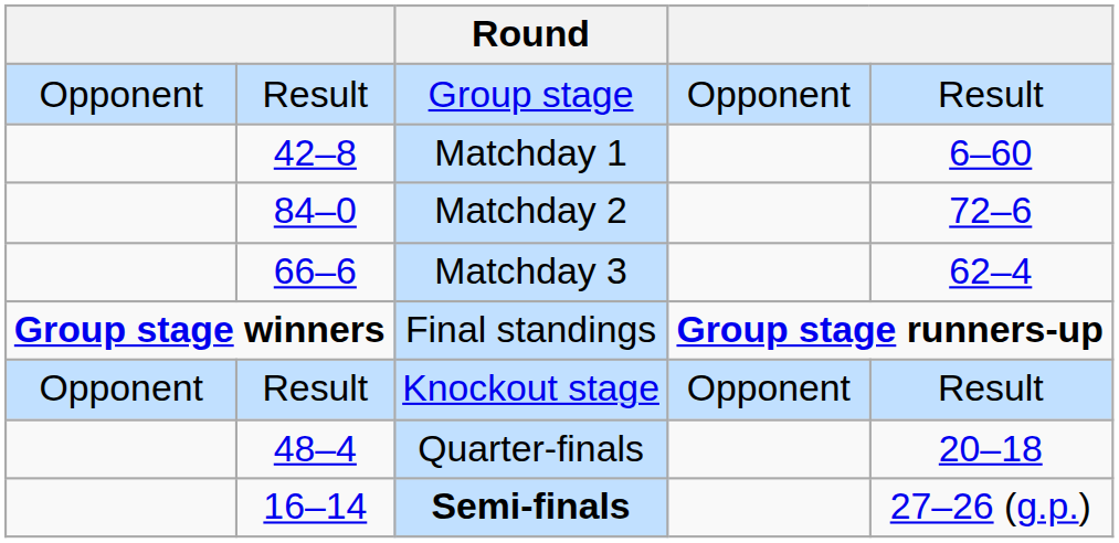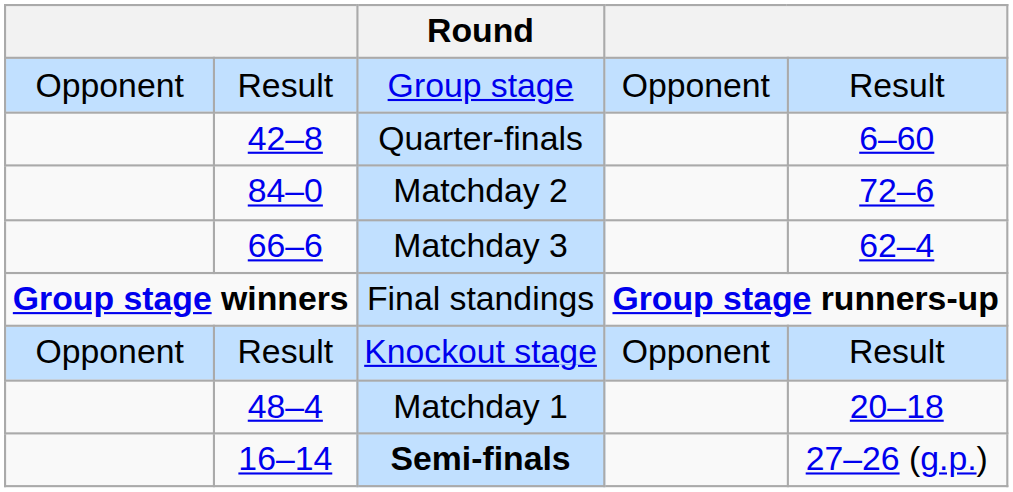 <table class="wikitable" style="text-align:center">
 <tr>
 <th colspan="4"></th>
 <th>Round</th>
 <th colspan="4"></th>
 </tr>
 <tr style="background:#C1E0FF">
 <td>Opponent</td>
 <td colspan="3">Result</td>
 <td><a href='#'>Group stage</a></td>
 <td>Opponent</td>
 <td colspan="3">Result</td>
 </tr>
 <tr>
 <td style="text-align:left"></td>
 <td colspan="3"><a href='#'>42–8</a></td>
-<td style="background:#C1E0FF">Matchday 1</td>
+<td style="background:#C1E0FF">Quarter-finals</td>
 <td style="text-align:left"></td>
 <td colspan="3"><a href='#'>6–60</a></td>
 </tr>
 <tr>
 <td style="text-align:left"></td>
 <td colspan="3"><a href='#'>84–0</a></td>
 <td style="background:#C1E0FF">Matchday 2</td>
 <td style="text-align:left"></td>
 <td colspan="3"><a href='#'>72–6</a></td>
 </tr>
 <tr>
 <td style="text-align:left"></td>
 <td colspan="3"><a href='#'>66–6</a></td>
 <td style="background:#C1E0FF">Matchday 3</td>
 <td style="text-align:left"></td>
 <td colspan="3"><a href='#'>62–4</a></td>
 </tr>
 <tr>
 <td colspan="4" style="vertical-align:top"><strong><a href='#'>Group stage</a> winners</strong><br><div></div></td>
 <td style="background:#C1E0FF">Final standings</td>
 <td colspan="4" style="vertical-align:top"><strong><a href='#'>Group stage</a> runners-up</strong><br><div></div></td>
 </tr>
 <tr style="background:#C1E0FF">
 <td>Opponent</td>
 <td colspan="3">Result</td>
 <td><a href='#'>Knockout stage</a></td>
 <td>Opponent</td>
 <td colspan="3">Result</td>
 </tr>
 <tr>
 <td style="text-align:left"></td>
 <td colspan="3"><a href='#'>48–4</a></td>
-<td style="background:#C1E0FF">Quarter-finals</td>
+<td style="background:#C1E0FF">Matchday 1</td>
 <td style="text-align:left"></td>
 <td colspan="3"><a href='#'>20–18</a></td>
 </tr>
 <tr>
 <td style="text-align:left"></td>
 <td colspan="3"><a href='#'>16–14</a></td>
 <td style="background:#C1E0FF"><strong>Semi-finals</strong></td>
 <td style="text-align:left"></td>
 <td colspan="3"><a href='#'>27–26</a> (<a href='#'>g.p.</a>)</td>
 </tr>
 </table>
